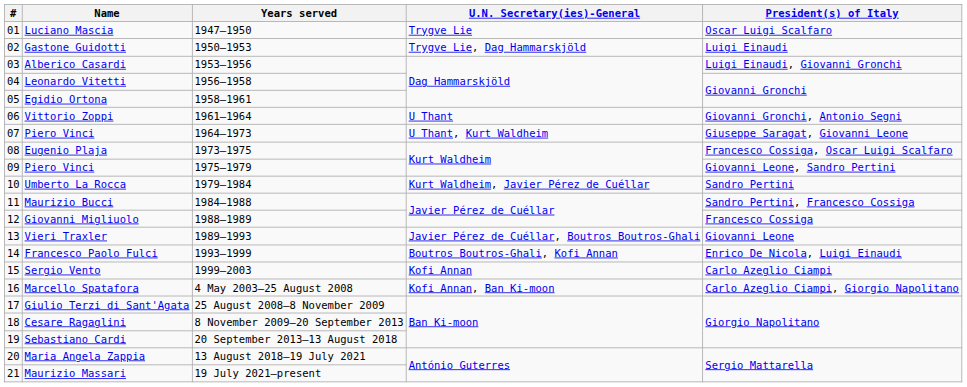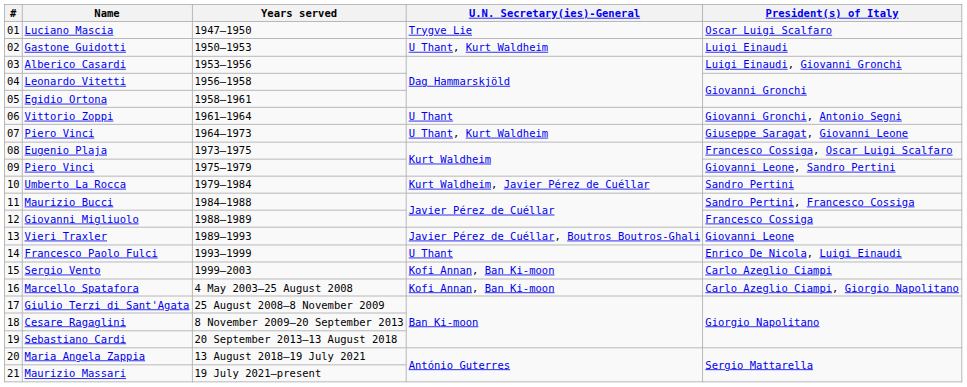 <table class=wikitable>
 <tr>
 <th>#</th>
 <th>Name</th>
 <th>Years served</th>
 <th><a href='#'>U.N. Secretary(ies)-General</a></th>
 <th><a href='#'>President(s) of Italy</a></th>
 </tr>
 <tr>
 <td>01</td>
 <td><a href='#'>Luciano Mascia</a></td>
 <td>1947–1950</td>
 <td><a href='#'>Trygve Lie</a></td>
 <td><a href='#'>Oscar Luigi Scalfaro</a></td>
 </tr>
 <tr>
 <td>02</td>
 <td><a href='#'>Gastone Guidotti</a></td>
 <td>1950–1953</td>
-<td><a href='#'>Trygve Lie</a>, <a href='#'>Dag Hammarskjöld</a></td>
+<td><a href='#'>U Thant</a>, <a href='#'>Kurt Waldheim</a></td>
 <td><a href='#'>Luigi Einaudi</a></td>
 </tr>
 <tr>
 <td>03</td>
 <td><a href='#'>Alberico Casardi</a></td>
 <td>1953–1956</td>
 <td rowspan="3"><a href='#'>Dag Hammarskjöld</a></td>
 <td><a href='#'>Luigi Einaudi</a>, <a href='#'>Giovanni Gronchi</a></td>
 </tr>
 <tr>
 <td>04</td>
 <td><a href='#'>Leonardo Vitetti</a></td>
 <td>1956–1958</td>
 <td rowspan="2"><a href='#'>Giovanni Gronchi</a></td>
 </tr>
 <tr>
 <td>05</td>
 <td><a href='#'>Egidio Ortona</a></td>
 <td>1958–1961</td>
 </tr>
 <tr>
 <td>06</td>
 <td><a href='#'>Vittorio Zoppi</a></td>
 <td>1961–1964</td>
 <td><a href='#'>U Thant</a></td>
 <td><a href='#'>Giovanni Gronchi</a>, <a href='#'>Antonio Segni</a></td>
 </tr>
 <tr>
 <td>07</td>
 <td><a href='#'>Piero Vinci</a></td>
 <td>1964–1973</td>
 <td><a href='#'>U Thant</a>, <a href='#'>Kurt Waldheim</a></td>
 <td><a href='#'>Giuseppe Saragat</a>, <a href='#'>Giovanni Leone</a></td>
 </tr>
 <tr>
 <td>08</td>
 <td><a href='#'>Eugenio Plaja</a></td>
 <td>1973–1975</td>
 <td rowspan="2"><a href='#'>Kurt Waldheim</a></td>
 <td><a href='#'>Francesco Cossiga</a>, <a href='#'>Oscar Luigi Scalfaro</a></td>
 </tr>
 <tr>
 <td>09</td>
 <td><a href='#'>Piero Vinci</a></td>
 <td>1975–1979</td>
 <td><a href='#'>Giovanni Leone</a>, <a href='#'>Sandro Pertini</a></td>
 </tr>
 <tr>
 <td>10</td>
 <td><a href='#'>Umberto La Rocca</a></td>
 <td>1979–1984</td>
 <td><a href='#'>Kurt Waldheim</a>, <a href='#'>Javier Pérez de Cuéllar</a></td>
 <td><a href='#'>Sandro Pertini</a></td>
 </tr>
 <tr>
 <td>11</td>
 <td><a href='#'>Maurizio Bucci</a></td>
 <td>1984–1988</td>
 <td rowspan="2"><a href='#'>Javier Pérez de Cuéllar</a></td>
 <td><a href='#'>Sandro Pertini</a>, <a href='#'>Francesco Cossiga</a></td>
 </tr>
 <tr>
 <td>12</td>
 <td><a href='#'>Giovanni Migliuolo</a></td>
 <td>1988–1989</td>
 <td><a href='#'>Francesco Cossiga</a></td>
 </tr>
 <tr>
 <td>13</td>
 <td><a href='#'>Vieri Traxler</a></td>
 <td>1989–1993</td>
 <td><a href='#'>Javier Pérez de Cuéllar</a>, <a href='#'>Boutros Boutros-Ghali</a></td>
 <td><a href='#'>Giovanni Leone</a></td>
 </tr>
 <tr>
 <td>14</td>
 <td><a href='#'>Francesco Paolo Fulci</a></td>
 <td>1993–1999</td>
-<td><a href='#'>Boutros Boutros-Ghali</a>, <a href='#'>Kofi Annan</a></td>
+<td><a href='#'>U Thant</a></td>
 <td><a href='#'>Enrico De Nicola</a>, <a href='#'>Luigi Einaudi</a></td>
 </tr>
 <tr>
 <td>15</td>
 <td><a href='#'>Sergio Vento</a></td>
 <td>1999–2003</td>
-<td><a href='#'>Kofi Annan</a></td>
+<td><a href='#'>Kofi Annan</a>, <a href='#'>Ban Ki-moon</a></td>
 <td><a href='#'>Carlo Azeglio Ciampi</a></td>
 </tr>
 <tr>
 <td>16</td>
 <td><a href='#'>Marcello Spatafora</a></td>
 <td>4 May 2003–25 August 2008</td>
 <td><a href='#'>Kofi Annan</a>, <a href='#'>Ban Ki-moon</a></td>
 <td><a href='#'>Carlo Azeglio Ciampi</a>, <a href='#'>Giorgio Napolitano</a></td>
 </tr>
 <tr>
 <td>17</td>
 <td><a href='#'>Giulio Terzi di Sant'Agata</a></td>
 <td>25 August 2008–8 November 2009</td>
 <td rowspan="3"><a href='#'>Ban Ki-moon</a></td>
 <td rowspan="3"><a href='#'>Giorgio Napolitano</a></td>
 </tr>
 <tr>
 <td>18</td>
 <td><a href='#'>Cesare Ragaglini</a></td>
 <td>8 November 2009–20 September 2013</td>
 </tr>
 <tr>
 <td>19</td>
 <td><a href='#'>Sebastiano Cardi</a></td>
 <td>20 September 2013–13 August 2018</td>
 </tr>
 <tr>
 <td>20</td>
 <td><a href='#'>Maria Angela Zappia</a></td>
 <td>13 August 2018–19 July 2021</td>
 <td rowspan="3"><a href='#'>António Guterres</a></td>
 <td rowspan="3"><a href='#'>Sergio Mattarella</a></td>
 </tr>
 <tr>
 <td>21</td>
 <td><a href='#'>Maurizio Massari</a></td>
 <td>19 July 2021–present</td>
 </tr>
 </table>
